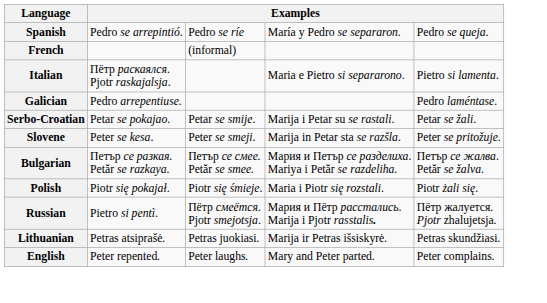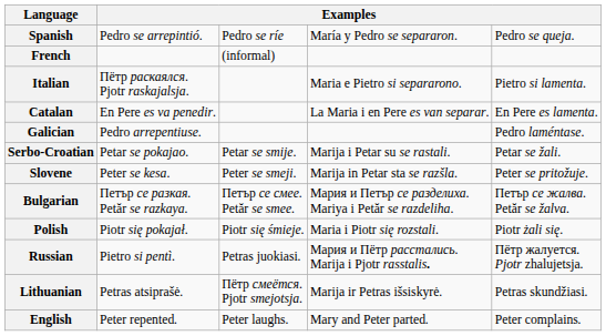 <table class="wikitable">
 <tr>
 <th>Language</th>
 <th colspan=4>Examples</th>
 </tr>
 <tr>
 <th>Spanish</th>
 <td>Pedro <em>se arrepintió</em>.</td>
 <td>Pedro <em>se ríe</em></td>
 <td>María y Pedro <em>se separaron</em>.</td>
 <td>Pedro <em>se queja</em>.</td>
 </tr>
 <tr>
 <th>French</th>
 <td></td>
 <td> (informal)</td>
 <td></td>
 <td></td>
 </tr>
 <tr>
 <th>Italian</th>
 <td>Пётр <em>раскаялся</em>.<br>Pjotr <em>raskajalsja</em>.</td>
 <td></td>
 <td>Maria e Pietro <em>si separarono</em>.</td>
 <td>Pietro <em>si lamenta</em>.</td>
+</tr>
+<tr>
+<th>Catalan</th>
+<td>En Pere <em>es va penedir</em>.</td>
+<td></td>
+<td>La Maria i en Pere <em>es van separar</em>.</td>
+<td>En Pere <em>es lamenta</em>.</td>
 </tr>
 <tr>
 <th>Galician</th>
 <td>Pedro <em>arrepentiuse</em>.</td>
 <td></td>
 <td></td>
 <td>Pedro <em>laméntase</em>.</td>
 </tr>
 <tr>
 <th>Serbo-Croatian</th>
 <td>Petar <em>se pokajao</em>.</td>
 <td>Petar <em>se smije</em>.</td>
 <td>Marija i Petar su <em>se rastali</em>.</td>
 <td>Petar <em>se žali</em>.</td>
 </tr>
 <tr>
 <th>Slovene</th>
 <td>Peter <em>se kesa</em>.</td>
 <td>Peter <em>se smeji</em>.</td>
 <td>Marija in Petar sta <em>se razšla</em>.</td>
 <td>Peter <em>se pritožuje</em>.</td>
 </tr>
 <tr>
 <th>Bulgarian</th>
 <td>Петър <em>се разкая.</em><br>Petăr <em>se razkaya.</em></td>
 <td>Петър <em>се смее.</em><br>Petăr <em>se smee.</em></td>
 <td>Мария и Петър <em>се разделиха</em>.<br>Mariya i Petăr <em>se razdeliha</em>.</td>
 <td>Петър <em>се жалва</em>.<br>Petăr <em>se žalva</em>.</td>
 </tr>
 <tr>
 <th>Polish</th>
 <td>Piotr <em>się pokajał</em>.</td>
 <td>Piotr <em>się śmieje</em>.</td>
 <td>Maria i Piotr <em>się rozstali</em>.</td>
 <td>Piotr <em>żali się</em>.</td>
 </tr>
 <tr>
 <th>Russian</th>
 <td>Pietro <em>si pentì</em>.</td>
-<td>Пётр <em>cмеётся</em>.<br>Pjotr <em>smejotsja</em>.</td>
+<td>Petras </em>juokiasi<em>.</td>
 <td>Мария и Пётр <em>расстались</em>.<br>Marija i Pjotr <em>rasstalis<strong>.</td>
 <td>Пётр </em>жалуeтся<em>.<br>Pjotr </em>zhalujetsja<em>.</td>
 </tr>
 <tr>
 <th>Lithuanian</th>
 <td>Petras </em>atsiprašė<em>.</td>
-<td>Petras </em>juokiasi<em>.</td>
+<td>Пётр <em>cмеётся</em>.<br>Pjotr <em>smejotsja</em>.</td>
 <td>Marija ir Petras </em>išsiskyrė<em>.</td>
 <td>Petras </em>skundžiasi<em>.</td>
 </tr>
 <tr>
 <th>English</th>
 <td>Peter </em>repented<em>.</td>
 <td>Peter </em>laughs<em>.</td>
 <td>Mary and Peter </em>parted<em>.</td>
 <td>Peter </em>complains<em>.</td>
 </tr>
 </table>
